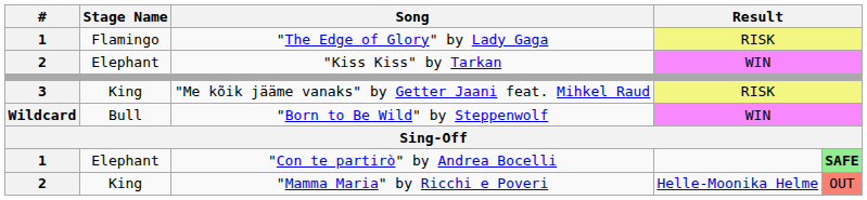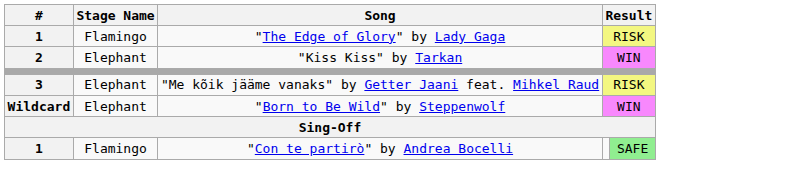 <table class="wikitable plainrowheaders" style="text-align: center;">
 <tr>
 <th>#</th>
 <th>Stage Name</th>
 <th>Song</th>
 <th colspan="2">Result</th>
 </tr>
 <tr>
 <th>1</th>
 <td>Flamingo</td>
 <td>"<a href='#'>The Edge of Glory</a>" by <a href='#'>Lady Gaga</a></td>
 <td colspan="2" bgcolor="#F3F781">RISK</td>
 </tr>
 <tr>
 <th>2</th>
 <td>Elephant</td>
 <td>"Kiss Kiss" by <a href='#'>Tarkan</a></td>
 <td colspan="2" bgcolor="#F888FD">WIN</td>
 </tr>
 <tr>
 <td colspan="5" style="background:darkgray"></td>
 </tr>
 <tr>
 <th>3</th>
-<td>King</td>
+<td>Elephant</td>
 <td>"Me kõik jääme vanaks" by <a href='#'>Getter Jaani</a> feat. <a href='#'>Mihkel Raud</a></td>
 <td colspan="2" bgcolor="#F3F781">RISK</td>
 </tr>
 <tr>
 <th>Wildcard</th>
-<td>Bull</td>
+<td>Elephant</td>
 <td>"<a href='#'>Born to Be Wild</a>" by <a href='#'>Steppenwolf</a></td>
 <td colspan="2" bgcolor="#F888FD">WIN</td>
 </tr>
 <tr>
 <th colspan="5">Sing-Off</th>
 </tr>
 <tr>
 <th>1</th>
-<td>Elephant</td>
+<td>Flamingo</td>
 <td>"<a href='#'>Con te partirò</a>" by <a href='#'>Andrea Bocelli</a></td>
 <td></td>
-<td bgcolor="lightgreen"><strong>SAFE</strong></td>
-</tr>
-<tr>
-<th>2</th>
-<td>King</td>
-<td>"<a href='#'>Mamma Maria</a>" by <a href='#'>Ricchi e Poveri</a></td>
-<td><a href='#'>Helle-Moonika Helme</a></td>
-<td bgcolor="salmon">OUT</td>
+<td bgcolor="lightgreen">SAFE</td>
 </tr>
 <tr>
 </tr>
 </table>
